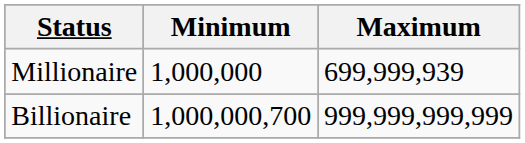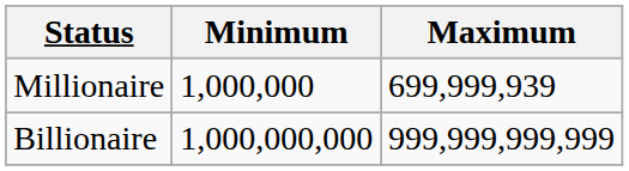 <table class="wikitable">
 <tr>
 <th><u>Status</u></th>
 <th>Minimum</th>
 <th>Maximum</th>
 </tr>
 <tr>
 <td>Millionaire</td>
 <td>1,000,000</td>
 <td>699,999,939</td>
 </tr>
 <tr>
 <td>Billionaire</td>
-<td>1,000,000,700</td>
+<td>1,000,000,000</td>
 <td>999,999,999,999</td>
 </tr>
 </table>
